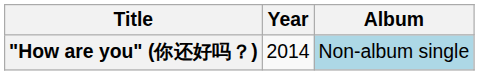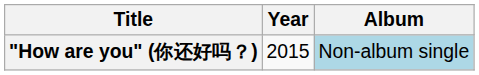 <table class="wikitable plainrowheaders" style="text-align:center;">
 <tr>
 <th rowspan="1" scope="col">Title</th>
 <th rowspan="1" scope="col">Year</th>
 <th rowspan="1" scope="col">Album</th>
 </tr>
 <tr>
 <th scope="row">"How are you" (你还好吗？)</th>
-<td>2014</td>
+<td>2015</td>
 <td style="background: lightblue;">Non-album single</td>
 </tr>
 </table>
